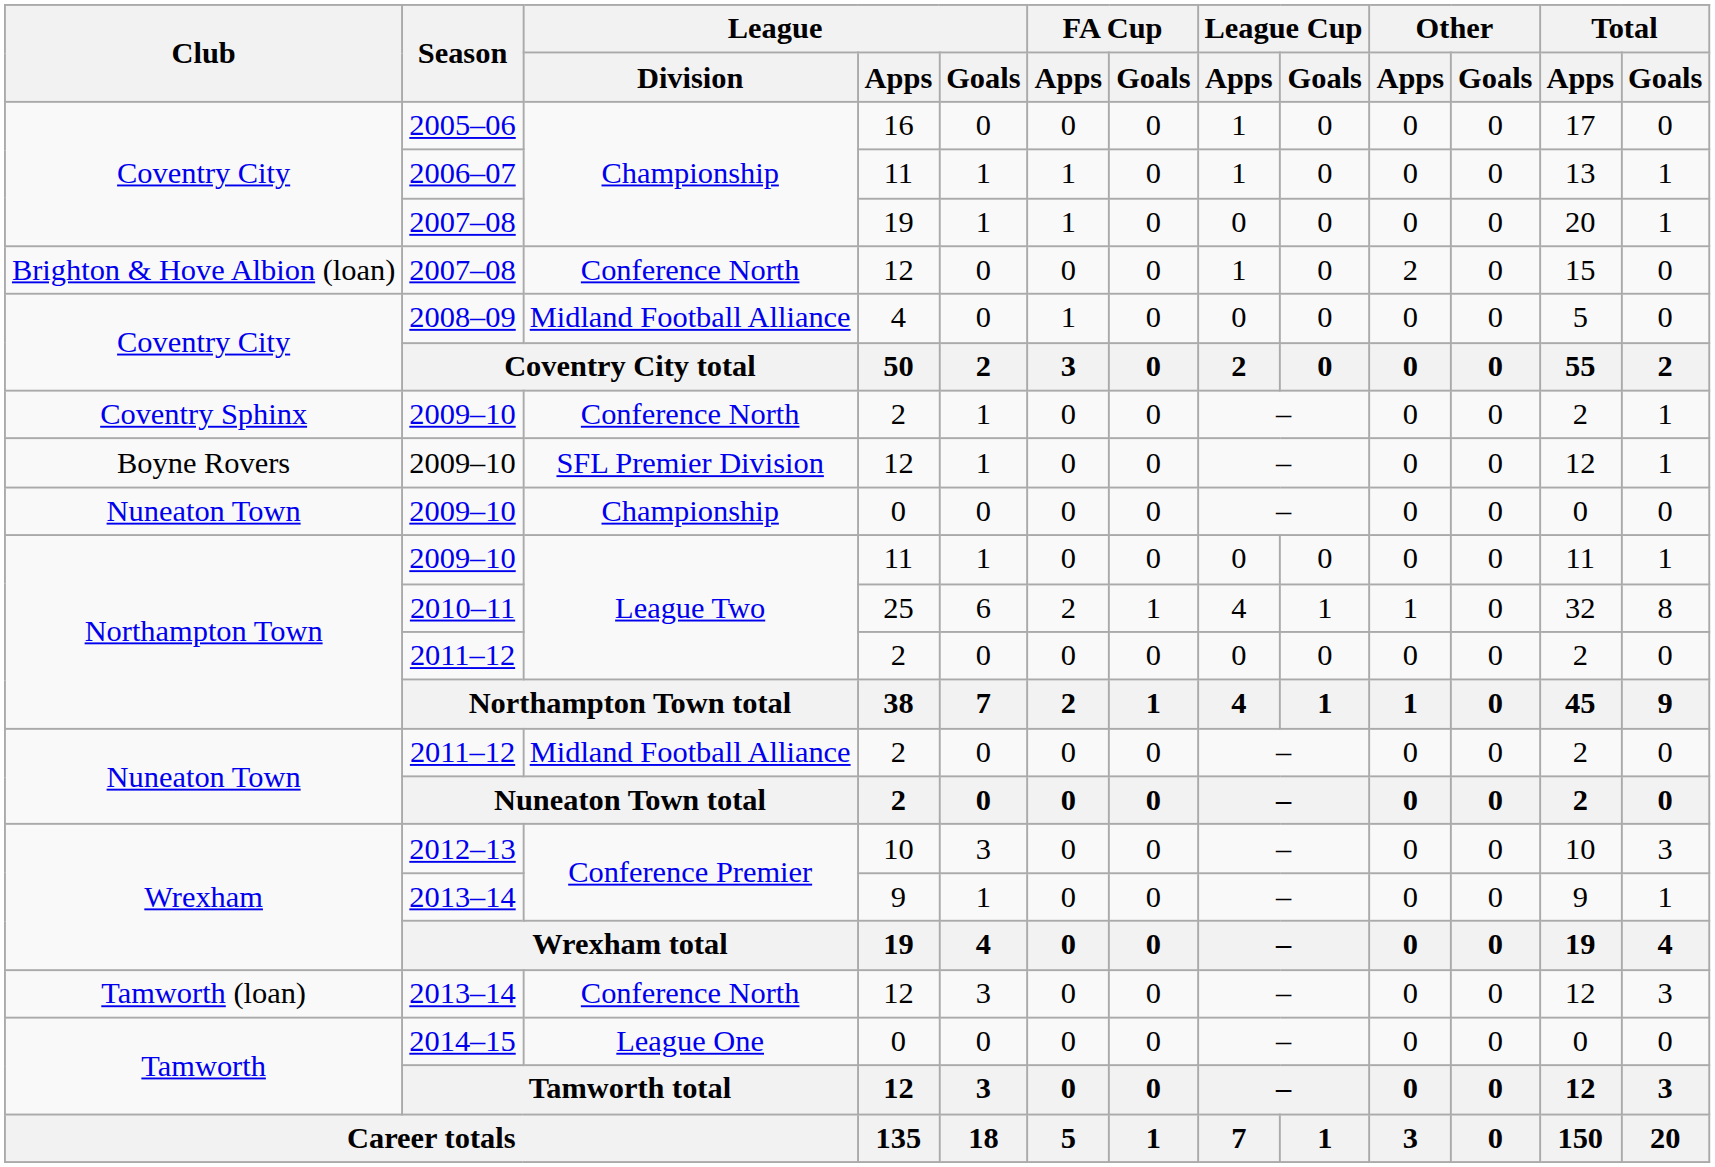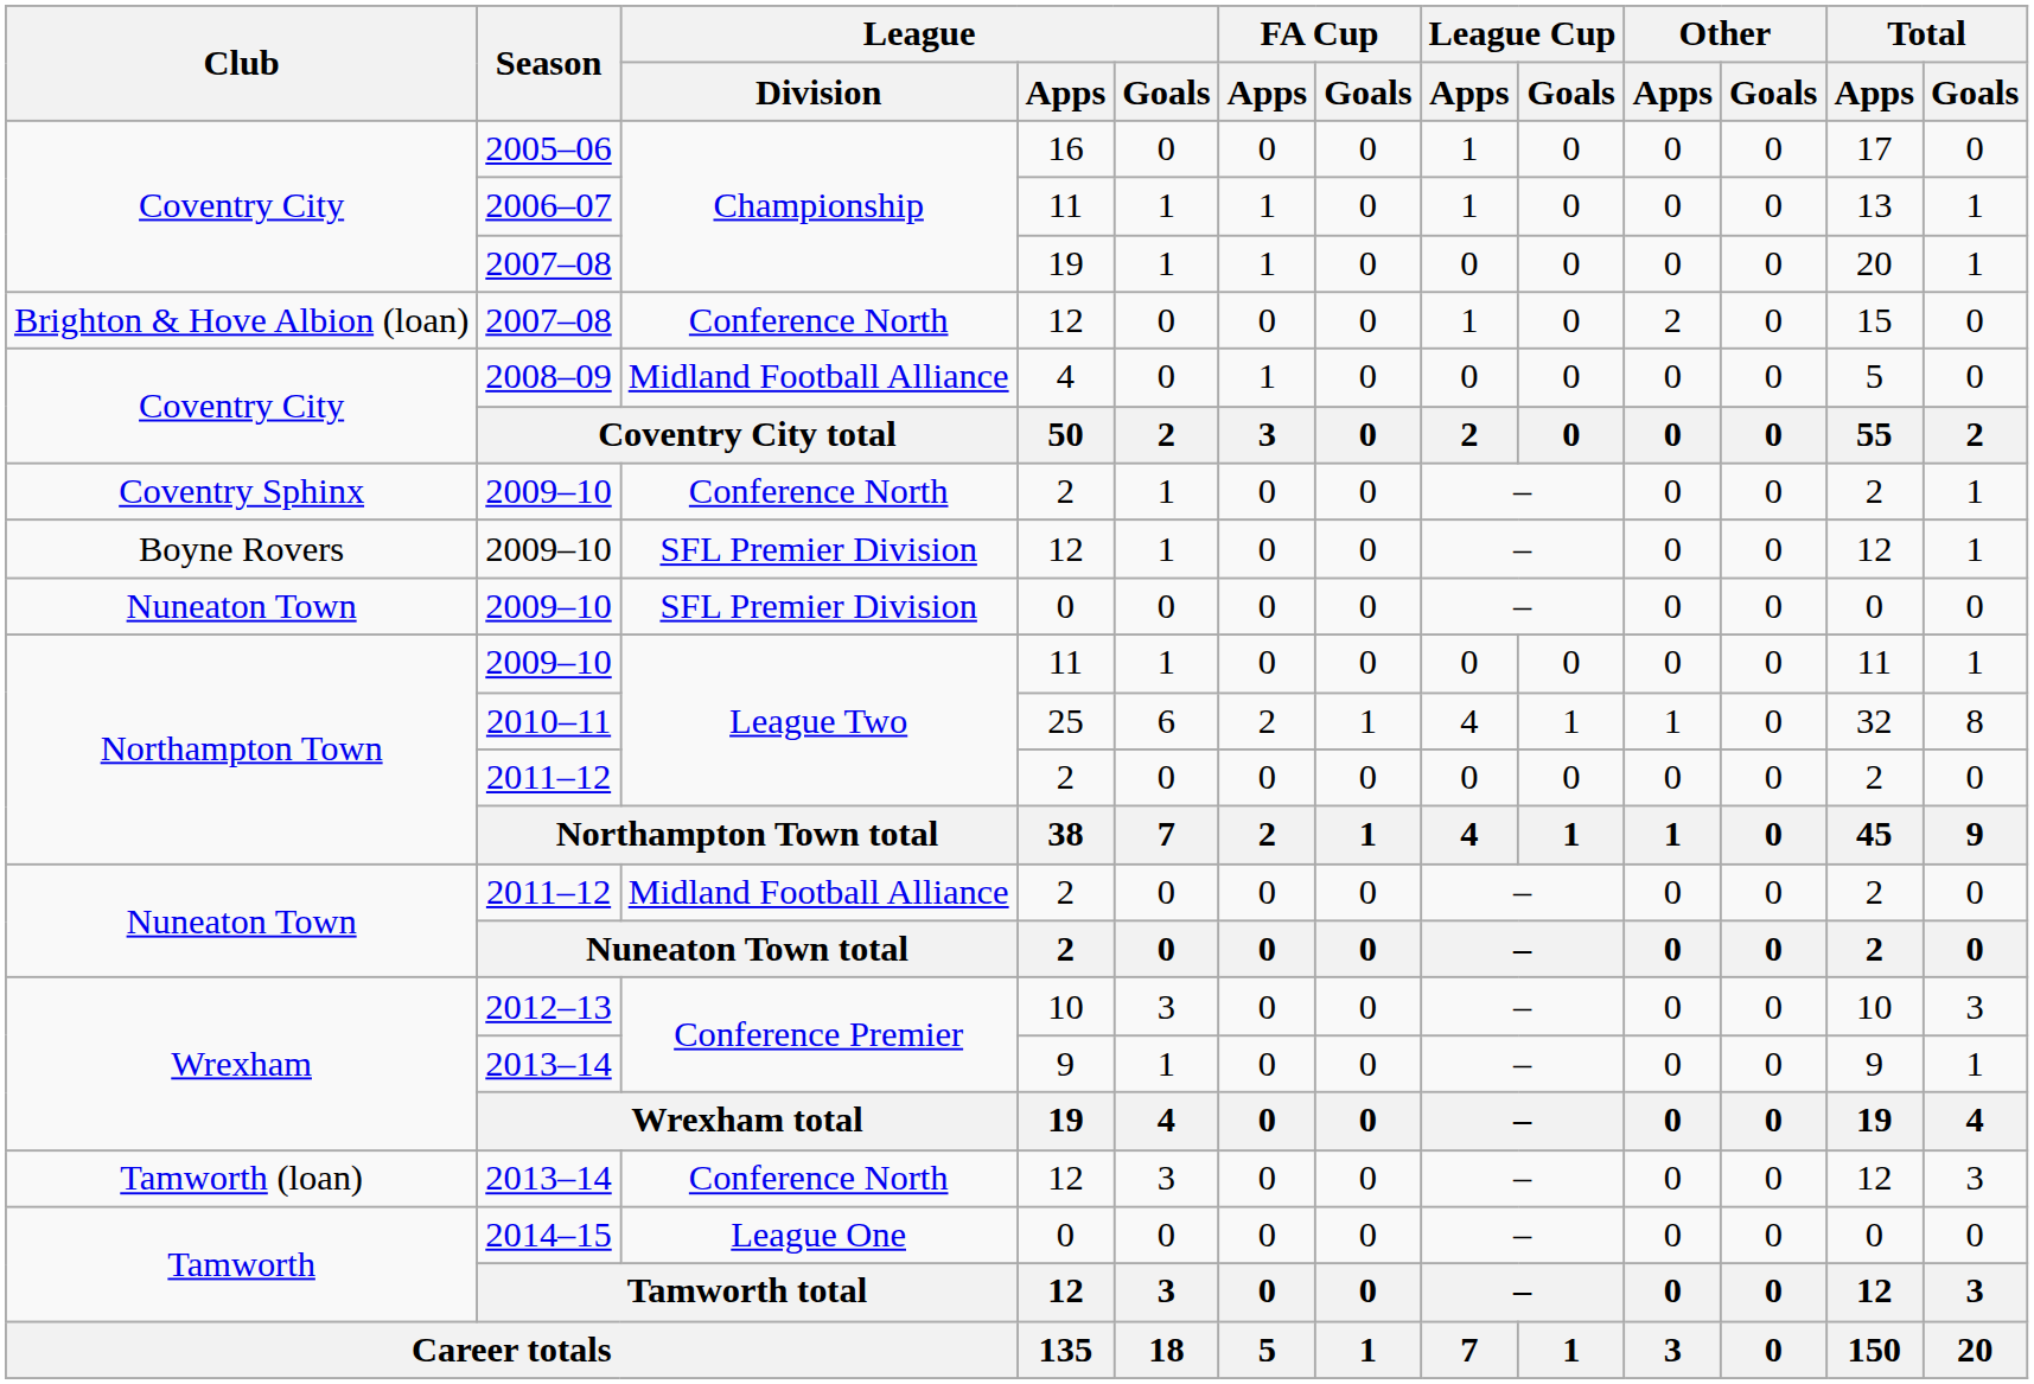 <table class="wikitable" style="text-align: center;">
 <tr>
 <th rowspan="2">Club</th>
 <th rowspan="2">Season</th>
 <th colspan="3">League</th>
 <th colspan="2">FA Cup</th>
 <th colspan="2">League Cup</th>
 <th colspan="2">Other</th>
 <th colspan="2">Total</th>
 </tr>
 <tr>
 <th>Division</th>
 <th>Apps</th>
 <th>Goals</th>
 <th>Apps</th>
 <th>Goals</th>
 <th>Apps</th>
 <th>Goals</th>
 <th>Apps</th>
 <th>Goals</th>
 <th>Apps</th>
 <th>Goals</th>
 </tr>
 <tr>
 <td rowspan="3"><a href='#'>Coventry City</a></td>
 <td><a href='#'>2005–06</a></td>
 <td rowspan="3"><a href='#'>Championship</a></td>
 <td>16</td>
 <td>0</td>
 <td>0</td>
 <td>0</td>
 <td>1</td>
 <td>0</td>
 <td>0</td>
 <td>0</td>
 <td>17</td>
 <td>0</td>
 </tr>
 <tr>
 <td><a href='#'>2006–07</a></td>
 <td>11</td>
 <td>1</td>
 <td>1</td>
 <td>0</td>
 <td>1</td>
 <td>0</td>
 <td>0</td>
 <td>0</td>
 <td>13</td>
 <td>1</td>
 </tr>
 <tr>
 <td><a href='#'>2007–08</a></td>
 <td>19</td>
 <td>1</td>
 <td>1</td>
 <td>0</td>
 <td>0</td>
 <td>0</td>
 <td>0</td>
 <td>0</td>
 <td>20</td>
 <td>1</td>
 </tr>
 <tr>
 <td><a href='#'>Brighton & Hove Albion</a> (loan)</td>
 <td><a href='#'>2007–08</a></td>
 <td><a href='#'>Conference North</a></td>
 <td>12</td>
 <td>0</td>
 <td>0</td>
 <td>0</td>
 <td>1</td>
 <td>0</td>
 <td>2</td>
 <td>0</td>
 <td>15</td>
 <td>0</td>
 </tr>
 <tr>
 <td rowspan="2"><a href='#'>Coventry City</a></td>
 <td><a href='#'>2008–09</a></td>
 <td><a href='#'>Midland Football Alliance</a></td>
 <td>4</td>
 <td>0</td>
 <td>1</td>
 <td>0</td>
 <td>0</td>
 <td>0</td>
 <td>0</td>
 <td>0</td>
 <td>5</td>
 <td>0</td>
 </tr>
 <tr>
 <th colspan="2">Coventry City total</th>
 <th>50</th>
 <th>2</th>
 <th>3</th>
 <th>0</th>
 <th>2</th>
 <th>0</th>
 <th>0</th>
 <th>0</th>
 <th>55</th>
 <th>2</th>
 </tr>
 <tr>
 <td><a href='#'>Coventry Sphinx</a></td>
 <td><a href='#'>2009–10</a></td>
 <td><a href='#'>Conference North</a></td>
 <td>2</td>
 <td>1</td>
 <td>0</td>
 <td>0</td>
 <td colspan="2">–</td>
 <td>0</td>
 <td>0</td>
 <td>2</td>
 <td>1</td>
 </tr>
 <tr>
 <td>Boyne Rovers</td>
 <td>2009–10</td>
 <td><a href='#'>SFL Premier Division</a></td>
 <td>12</td>
 <td>1</td>
 <td>0</td>
 <td>0</td>
 <td colspan="2">–</td>
 <td>0</td>
 <td>0</td>
 <td>12</td>
 <td>1</td>
 </tr>
 <tr>
 <td><a href='#'>Nuneaton Town</a></td>
 <td><a href='#'>2009–10</a></td>
-<td><a href='#'>Championship</a></td>
+<td><a href='#'>SFL Premier Division</a></td>
 <td>0</td>
 <td>0</td>
 <td>0</td>
 <td>0</td>
 <td colspan="2">–</td>
 <td>0</td>
 <td>0</td>
 <td>0</td>
 <td>0</td>
 </tr>
 <tr>
 <td rowspan="4"><a href='#'>Northampton Town</a></td>
 <td><a href='#'>2009–10</a></td>
 <td rowspan="3"><a href='#'>League Two</a></td>
 <td>11</td>
 <td>1</td>
 <td>0</td>
 <td>0</td>
 <td>0</td>
 <td>0</td>
 <td>0</td>
 <td>0</td>
 <td>11</td>
 <td>1</td>
 </tr>
 <tr>
 <td><a href='#'>2010–11</a></td>
 <td>25</td>
 <td>6</td>
 <td>2</td>
 <td>1</td>
 <td>4</td>
 <td>1</td>
 <td>1</td>
 <td>0</td>
 <td>32</td>
 <td>8</td>
 </tr>
 <tr>
 <td><a href='#'>2011–12</a></td>
 <td>2</td>
 <td>0</td>
 <td>0</td>
 <td>0</td>
 <td>0</td>
 <td>0</td>
 <td>0</td>
 <td>0</td>
 <td>2</td>
 <td>0</td>
 </tr>
 <tr>
 <th colspan="2">Northampton Town total</th>
 <th>38</th>
 <th>7</th>
 <th>2</th>
 <th>1</th>
 <th>4</th>
 <th>1</th>
 <th>1</th>
 <th>0</th>
 <th>45</th>
 <th>9</th>
 </tr>
 <tr>
 <td rowspan="2"><a href='#'>Nuneaton Town</a></td>
 <td><a href='#'>2011–12</a></td>
 <td><a href='#'>Midland Football Alliance</a></td>
 <td>2</td>
 <td>0</td>
 <td>0</td>
 <td>0</td>
 <td colspan="2">–</td>
 <td>0</td>
 <td>0</td>
 <td>2</td>
 <td>0</td>
 </tr>
 <tr>
 <th colspan="2">Nuneaton Town total</th>
 <th>2</th>
 <th>0</th>
 <th>0</th>
 <th>0</th>
 <th colspan="2">–</th>
 <th>0</th>
 <th>0</th>
 <th>2</th>
 <th>0</th>
 </tr>
 <tr>
 <td rowspan="3"><a href='#'>Wrexham</a></td>
 <td><a href='#'>2012–13</a></td>
 <td rowspan="2"><a href='#'>Conference Premier</a></td>
 <td>10</td>
 <td>3</td>
 <td>0</td>
 <td>0</td>
 <td colspan="2">–</td>
 <td>0</td>
 <td>0</td>
 <td>10</td>
 <td>3</td>
 </tr>
 <tr>
 <td><a href='#'>2013–14</a></td>
 <td>9</td>
 <td>1</td>
 <td>0</td>
 <td>0</td>
 <td colspan="2">–</td>
 <td>0</td>
 <td>0</td>
 <td>9</td>
 <td>1</td>
 </tr>
 <tr>
 <th colspan="2">Wrexham total</th>
 <th>19</th>
 <th>4</th>
 <th>0</th>
 <th>0</th>
 <th colspan="2">–</th>
 <th>0</th>
 <th>0</th>
 <th>19</th>
 <th>4</th>
 </tr>
 <tr>
 <td><a href='#'>Tamworth</a> (loan)</td>
 <td><a href='#'>2013–14</a></td>
 <td><a href='#'>Conference North</a></td>
 <td>12</td>
 <td>3</td>
 <td>0</td>
 <td>0</td>
 <td colspan="2">–</td>
 <td>0</td>
 <td>0</td>
 <td>12</td>
 <td>3</td>
 </tr>
 <tr>
 <td rowspan="2"><a href='#'>Tamworth</a></td>
 <td><a href='#'>2014–15</a></td>
 <td><a href='#'>League One</a></td>
 <td>0</td>
 <td>0</td>
 <td>0</td>
 <td>0</td>
 <td colspan="2">–</td>
 <td>0</td>
 <td>0</td>
 <td>0</td>
 <td>0</td>
 </tr>
 <tr>
 <th colspan="2">Tamworth total</th>
 <th>12</th>
 <th>3</th>
 <th>0</th>
 <th>0</th>
 <th colspan="2">–</th>
 <th>0</th>
 <th>0</th>
 <th>12</th>
 <th>3</th>
 </tr>
 <tr>
 <th colspan="3">Career totals</th>
 <th>135</th>
 <th>18</th>
 <th>5</th>
 <th>1</th>
 <th>7</th>
 <th>1</th>
 <th>3</th>
 <th>0</th>
 <th>150</th>
 <th>20</th>
 </tr>
 </table>
